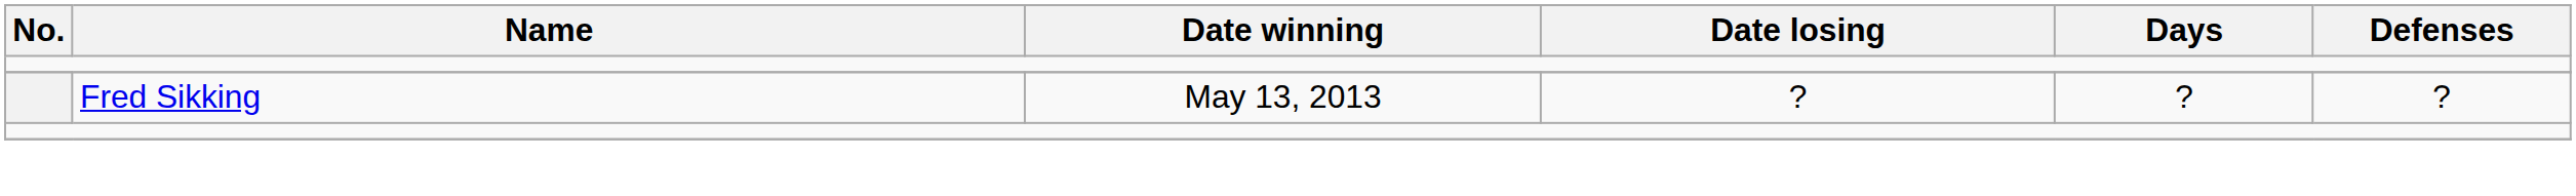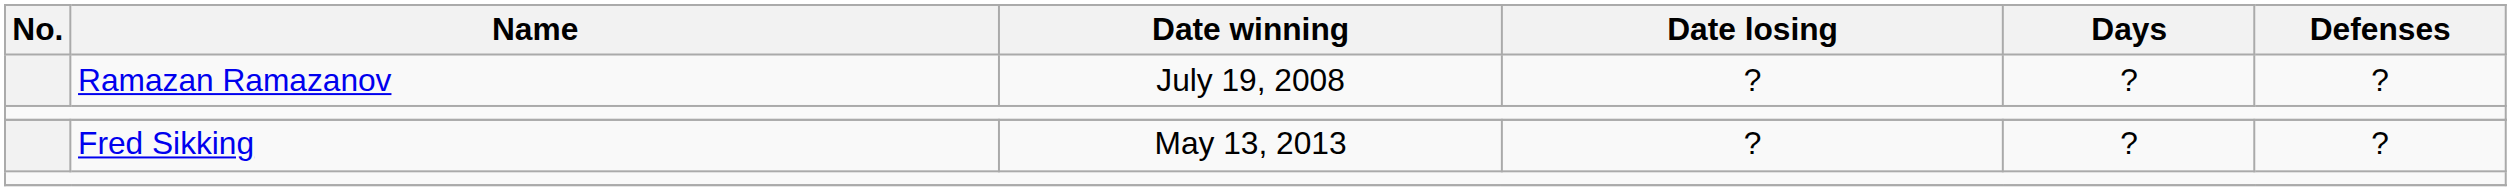 <table class="wikitable" width=100%>
 <tr>
 <th style="width:1%;">No.</th>
 <th style="width:37%;">Name</th>
 <th style="width:20%;">Date winning</th>
 <th style="width:20%;">Date losing</th>
 <th data-sort-type="number" style="width:10%;">Days</th>
 <th data-sort-type="number" style="width:10%;">Defenses</th>
+</tr>
+<tr align=center>
+<th></th>
+<td align=left> <a href='#'>Ramazan Ramazanov</a></td>
+<td>July 19, 2008</td>
+<td>?</td>
+<td>?</td>
+<td>?</td>
 </tr>
 <tr>
 <td colspan="6"></td>
 </tr>
 <tr>
 </tr>
 <tr align=center>
 <th></th>
 <td align=left> <a href='#'>Fred Sikking</a></td>
 <td>May 13, 2013</td>
 <td>?</td>
 <td>?</td>
 <td>?</td>
 </tr>
 <tr>
 <td colspan="6"></td>
 </tr>
 <tr>
 </tr>
 </table>
